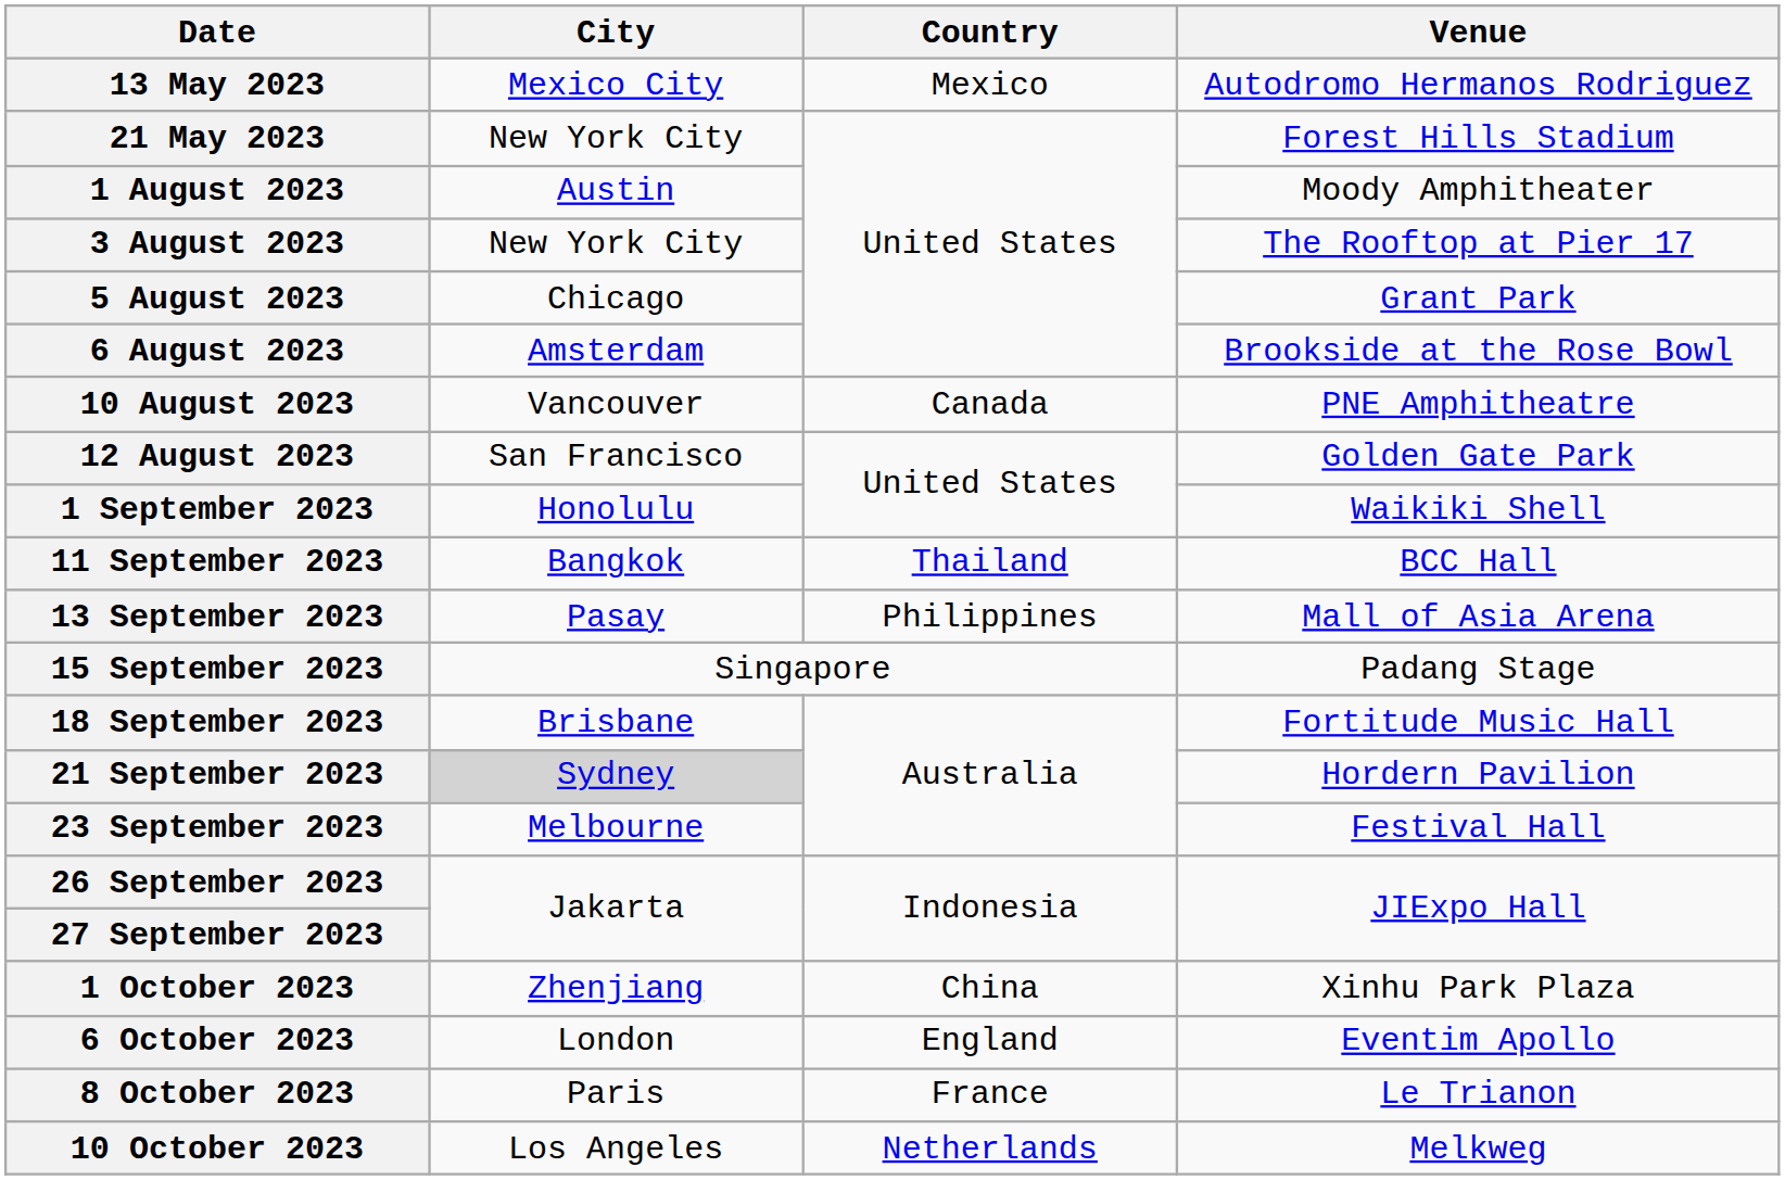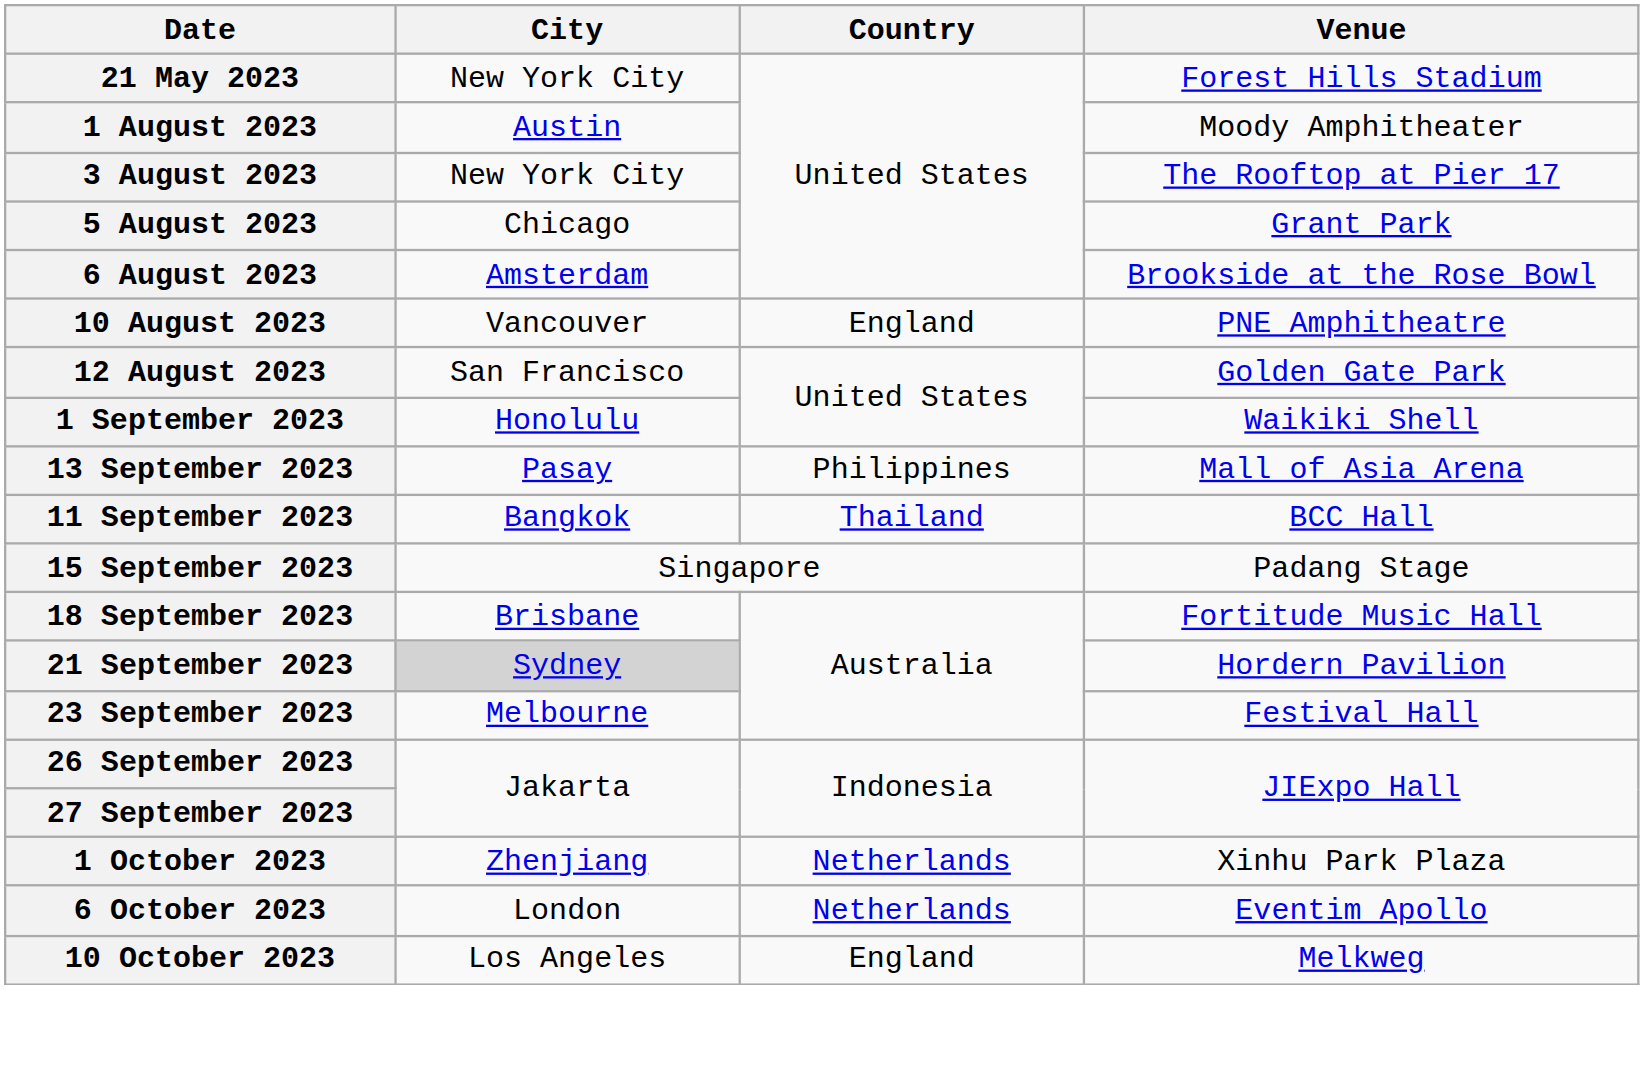 <table class="wikitable plainrowheaders" style="text-align:center;">
 <tr>
 <th scope="col" style="width:12.5em;">Date</th>
 <th scope="col" style="width:11em;">City</th>
 <th scope="col" style="width:11em;">Country</th>
 <th scope="col" style="width:18em;">Venue</th>
-</tr>
-<tr>
-<th scope="row">13 May 2023</th>
-<td><a href='#'>Mexico City</a></td>
-<td>Mexico</td>
-<td><a href='#'>Autodromo Hermanos Rodriguez</a></td>
 </tr>
 <tr>
 <th scope="row">21 May 2023</th>
 <td>New York City</td>
 <td rowspan="5">United States</td>
 <td><a href='#'>Forest Hills Stadium</a></td>
 </tr>
 <tr>
 <th scope="row">1 August 2023</th>
 <td><a href='#'>Austin</a></td>
 <td>Moody Amphitheater</td>
 </tr>
 <tr>
 <th scope="row">3 August 2023</th>
 <td>New York City</td>
 <td><a href='#'>The Rooftop at Pier 17</a></td>
 </tr>
 <tr>
 <th scope="row">5 August 2023</th>
 <td>Chicago</td>
 <td><a href='#'>Grant Park</a></td>
 </tr>
 <tr>
 <th scope="row">6 August 2023</th>
 <td><a href='#'>Amsterdam</a></td>
 <td><a href='#'>Brookside at the Rose Bowl</a></td>
 </tr>
 <tr>
 <th scope="row">10 August 2023</th>
 <td>Vancouver</td>
-<td>Canada</td>
+<td>England</td>
 <td><a href='#'>PNE Amphitheatre</a></td>
 </tr>
 <tr>
 <th scope="row">12 August 2023</th>
 <td>San Francisco</td>
 <td rowspan="2">United States</td>
 <td><a href='#'>Golden Gate Park</a></td>
 </tr>
 <tr>
 <th scope="row">1 September 2023</th>
 <td><a href='#'>Honolulu</a></td>
 <td><a href='#'>Waikiki Shell</a></td>
 </tr>
 <tr>
+<th scope="row">13 September 2023</th>
+<td><a href='#'>Pasay</a></td>
+<td>Philippines</td>
+<td><a href='#'>Mall of Asia Arena</a></td>
+</tr>
+<tr>
 <th scope="row">11 September 2023</th>
 <td><a href='#'>Bangkok</a></td>
 <td><a href='#'>Thailand</a></td>
 <td><a href='#'>BCC Hall</a></td>
-</tr>
-<tr>
-<th scope="row">13 September 2023</th>
-<td><a href='#'>Pasay</a></td>
-<td>Philippines</td>
-<td><a href='#'>Mall of Asia Arena</a></td>
 </tr>
 <tr>
 <th scope="row">15 September 2023</th>
 <td colspan="2">Singapore</td>
 <td>Padang Stage</td>
 </tr>
 <tr>
 <th scope="row">18 September 2023</th>
 <td><a href='#'>Brisbane</a></td>
 <td rowspan="3">Australia</td>
 <td><a href='#'>Fortitude Music Hall</a></td>
 </tr>
 <tr>
 <th scope="row">21 September 2023</th>
 <td style="background: lightgrey;"><a href='#'>Sydney</a></td>
 <td><a href='#'>Hordern Pavilion</a></td>
 </tr>
 <tr>
 <th scope="row">23 September 2023</th>
 <td><a href='#'>Melbourne</a></td>
 <td><a href='#'>Festival Hall</a></td>
 </tr>
 <tr>
 <th scope="row">26 September 2023</th>
 <td rowspan="2">Jakarta</td>
 <td rowspan="2">Indonesia</td>
 <td rowspan="2"><a href='#'>JIExpo Hall</a></td>
 </tr>
 <tr>
 <th scope="row">27 September 2023</th>
 </tr>
 <tr>
 <th scope="row">1 October 2023</th>
 <td><a href='#'>Zhenjiang</a></td>
-<td>China</td>
+<td><a href='#'>Netherlands</a></td>
 <td>Xinhu Park Plaza</td>
 </tr>
 <tr>
 <th scope="row">6 October 2023</th>
 <td>London</td>
-<td>England</td>
+<td><a href='#'>Netherlands</a></td>
 <td><a href='#'>Eventim Apollo</a></td>
-</tr>
-<tr>
-<th scope="row">8 October 2023</th>
-<td>Paris</td>
-<td>France</td>
-<td><a href='#'>Le Trianon</a></td>
 </tr>
 <tr>
 <th scope="row">10 October 2023</th>
 <td>Los Angeles</td>
-<td><a href='#'>Netherlands</a></td>
+<td>England</td>
 <td><a href='#'>Melkweg</a></td>
 </tr>
 </table>
